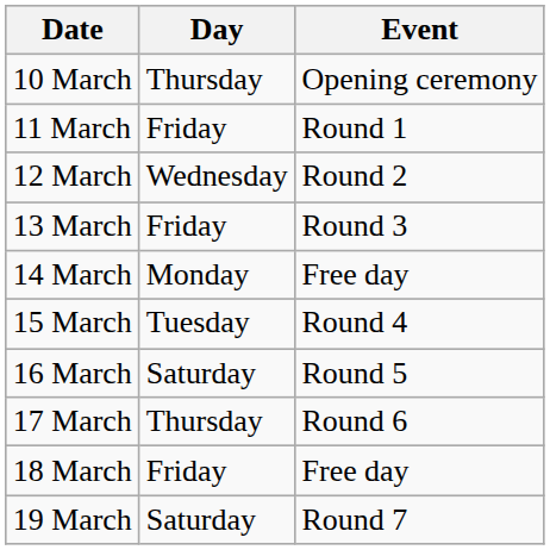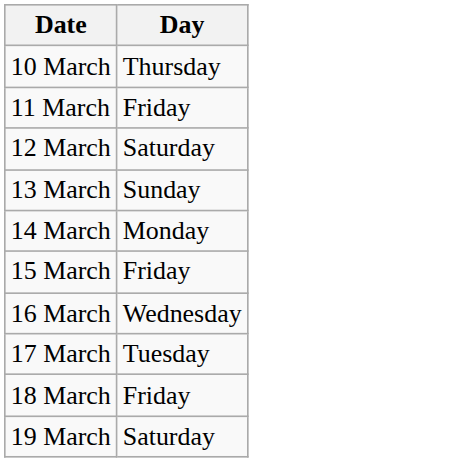 <table class="wikitable">
 <tr>
 <th>Date</th>
 <th>Day</th>
-<th>Event</th>
 </tr>
 <tr>
 <td>10 March</td>
 <td>Thursday</td>
-<td>Opening ceremony</td>
 </tr>
 <tr>
 <td>11 March</td>
 <td>Friday</td>
-<td>Round 1</td>
 </tr>
 <tr>
 <td>12 March</td>
-<td>Wednesday</td>
-<td>Round 2</td>
+<td>Saturday</td>
 </tr>
 <tr>
 <td>13 March</td>
-<td>Friday</td>
-<td>Round 3</td>
+<td>Sunday</td>
 </tr>
 <tr>
 <td>14 March</td>
 <td>Monday</td>
-<td>Free day</td>
 </tr>
 <tr>
 <td>15 March</td>
-<td>Tuesday</td>
-<td>Round 4</td>
+<td>Friday</td>
 </tr>
 <tr>
 <td>16 March</td>
-<td>Saturday</td>
-<td>Round 5</td>
+<td>Wednesday</td>
 </tr>
 <tr>
 <td>17 March</td>
-<td>Thursday</td>
-<td>Round 6</td>
+<td>Tuesday</td>
 </tr>
 <tr>
 <td>18 March</td>
 <td>Friday</td>
-<td>Free day</td>
 </tr>
 <tr>
 <td>19 March</td>
 <td>Saturday</td>
-<td>Round 7</td>
 </tr>
 </table>
